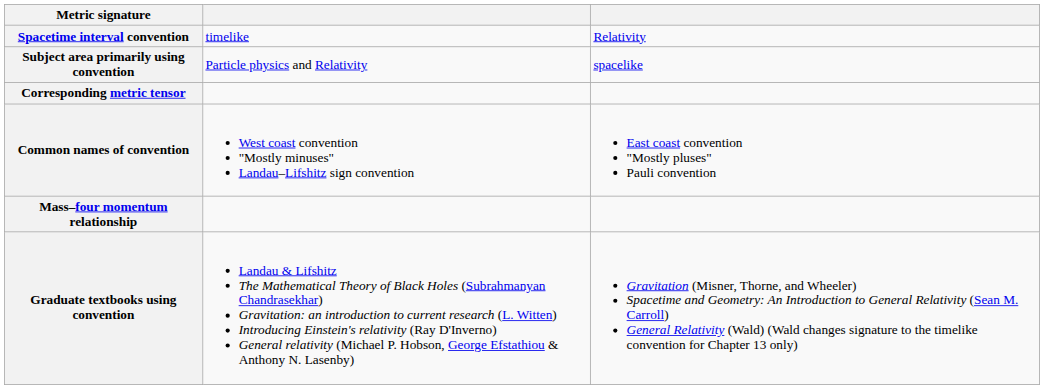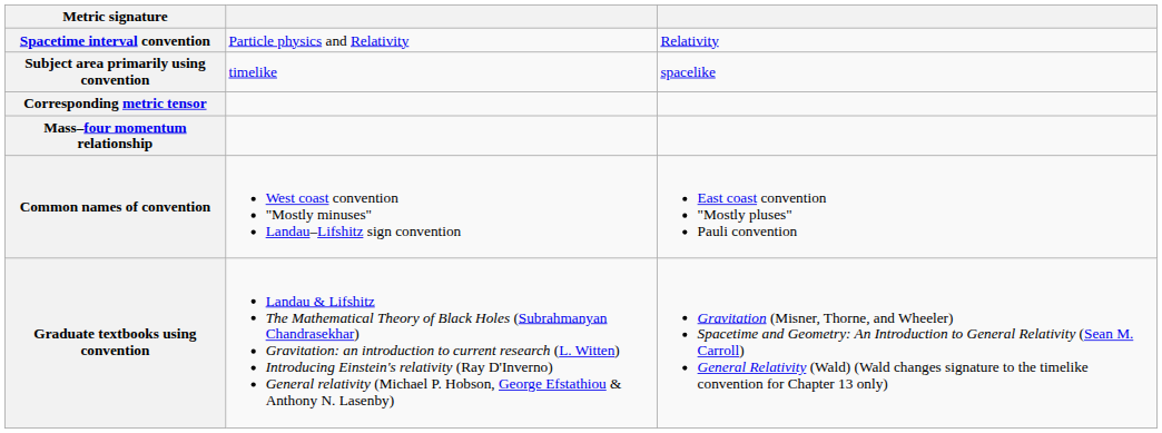 <table class="wikitable plainrowheaders">
 <tr>
 <th scope="row">Metric signature</th>
 <th scope="col"></th>
 <th scope="col"></th>
 </tr>
 <tr>
 <th scope="row"><a href='#'>Spacetime interval</a> convention</th>
-<td><a href='#'>timelike</a></td>
+<td><a href='#'>Particle physics</a> and <a href='#'>Relativity</a></td>
 <td><a href='#'>Relativity</a></td>
 </tr>
 <tr>
 <th scope="row">Subject area primarily using convention</th>
-<td><a href='#'>Particle physics</a> and <a href='#'>Relativity</a></td>
+<td><a href='#'>timelike</a></td>
 <td><a href='#'>spacelike</a></td>
 </tr>
 <tr style="text-align: center">
 <th scope="row">Corresponding <a href='#'>metric tensor</a></th>
+<td></td>
+<td></td>
+</tr>
+<tr style="text-align: center">
+<th scope="row">Mass–<a href='#'>four momentum</a> relationship</th>
 <td></td>
 <td></td>
 </tr>
 <tr>
 <th scope="row">Common names of convention</th>
 <td><br><ul><li><a href='#'>West coast</a> convention</li><li>"Mostly minuses"</li><li><a href='#'>Landau</a>–<a href='#'>Lifshitz</a> sign convention</li></ul></td>
 <td><br><ul><li><a href='#'>East coast</a> convention</li><li>"Mostly pluses"</li><li>Pauli convention</li></ul></td>
 </tr>
-<tr style="text-align: center">
-<th scope="row">Mass–<a href='#'>four momentum</a> relationship</th>
-<td></td>
-<td></td>
-</tr>
 <tr>
 <th scope="row">Graduate textbooks using convention</th>
 <td><br><ul><li><a href='#'>Landau & Lifshitz</a></li><li><em>The Mathematical Theory of Black Holes</em> (<a href='#'>Subrahmanyan Chandrasekhar</a>)</li><li><em>Gravitation: an introduction to current research</em> (<a href='#'>L. Witten</a>)</li><li><em>Introducing Einstein's relativity</em> (Ray D'Inverno)</li><li><em>General relativity</em> (Michael P. Hobson, <a href='#'>George Efstathiou</a> & Anthony N. Lasenby)</li></ul></td>
 <td><br><ul><li><em><a href='#'>Gravitation</a></em> (Misner, Thorne, and Wheeler)</li><li><em>Spacetime and Geometry: An Introduction to General Relativity</em> (<a href='#'>Sean M. Carroll</a>)</li><li><em><a href='#'>General Relativity</a></em> (Wald) (Wald changes signature to the timelike convention for Chapter 13 only)</li></ul></td>
 </tr>
 </table>
